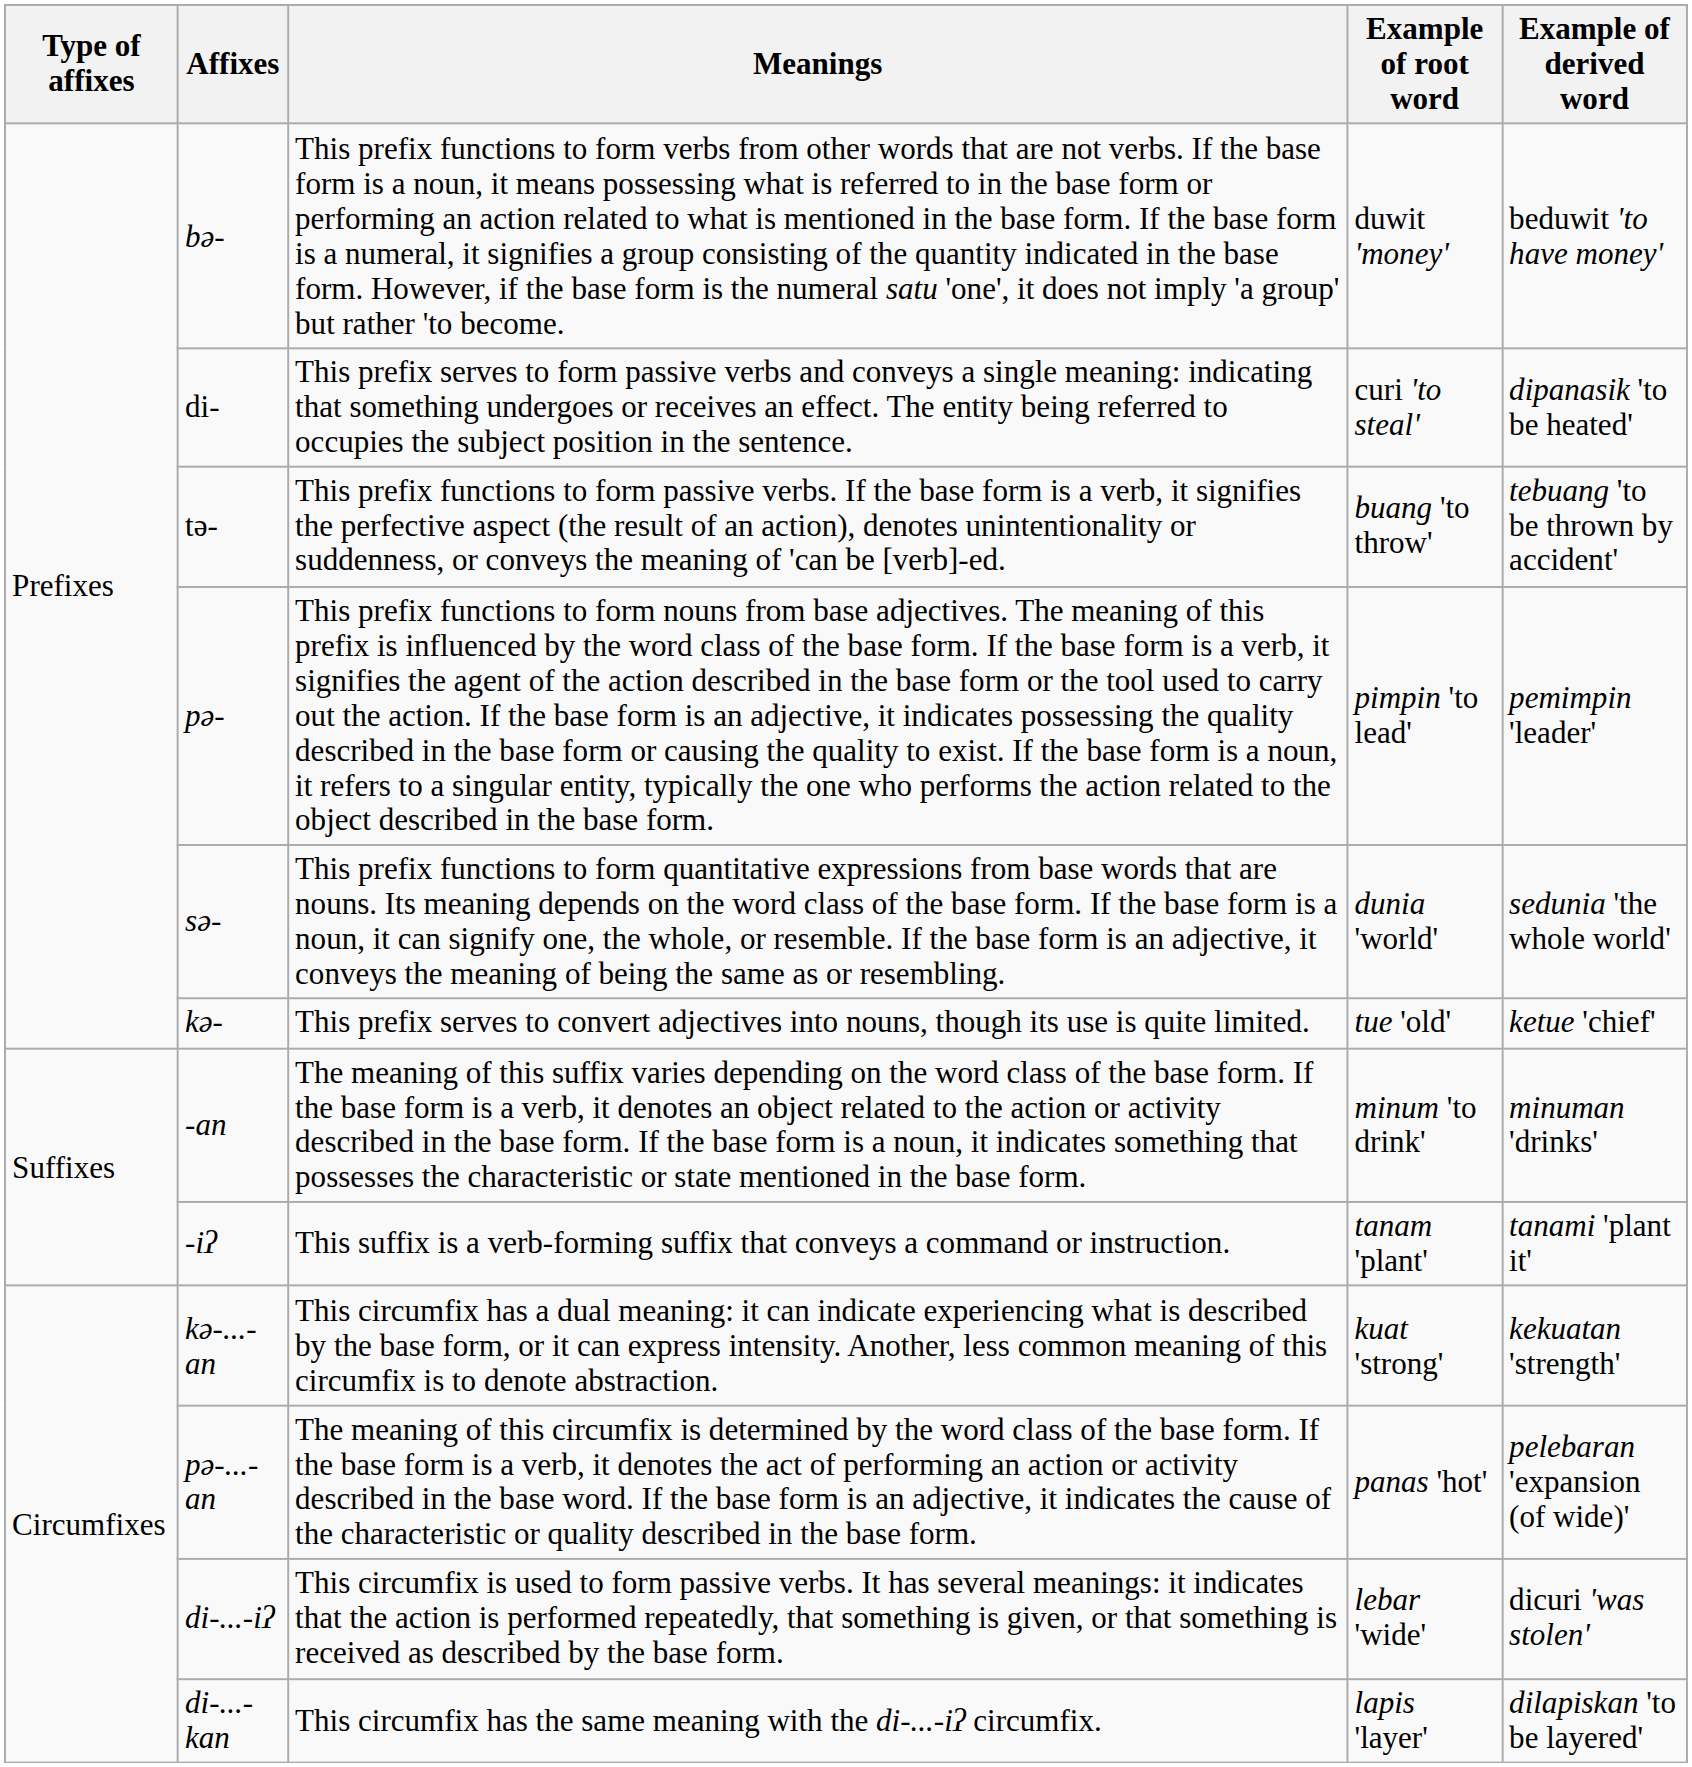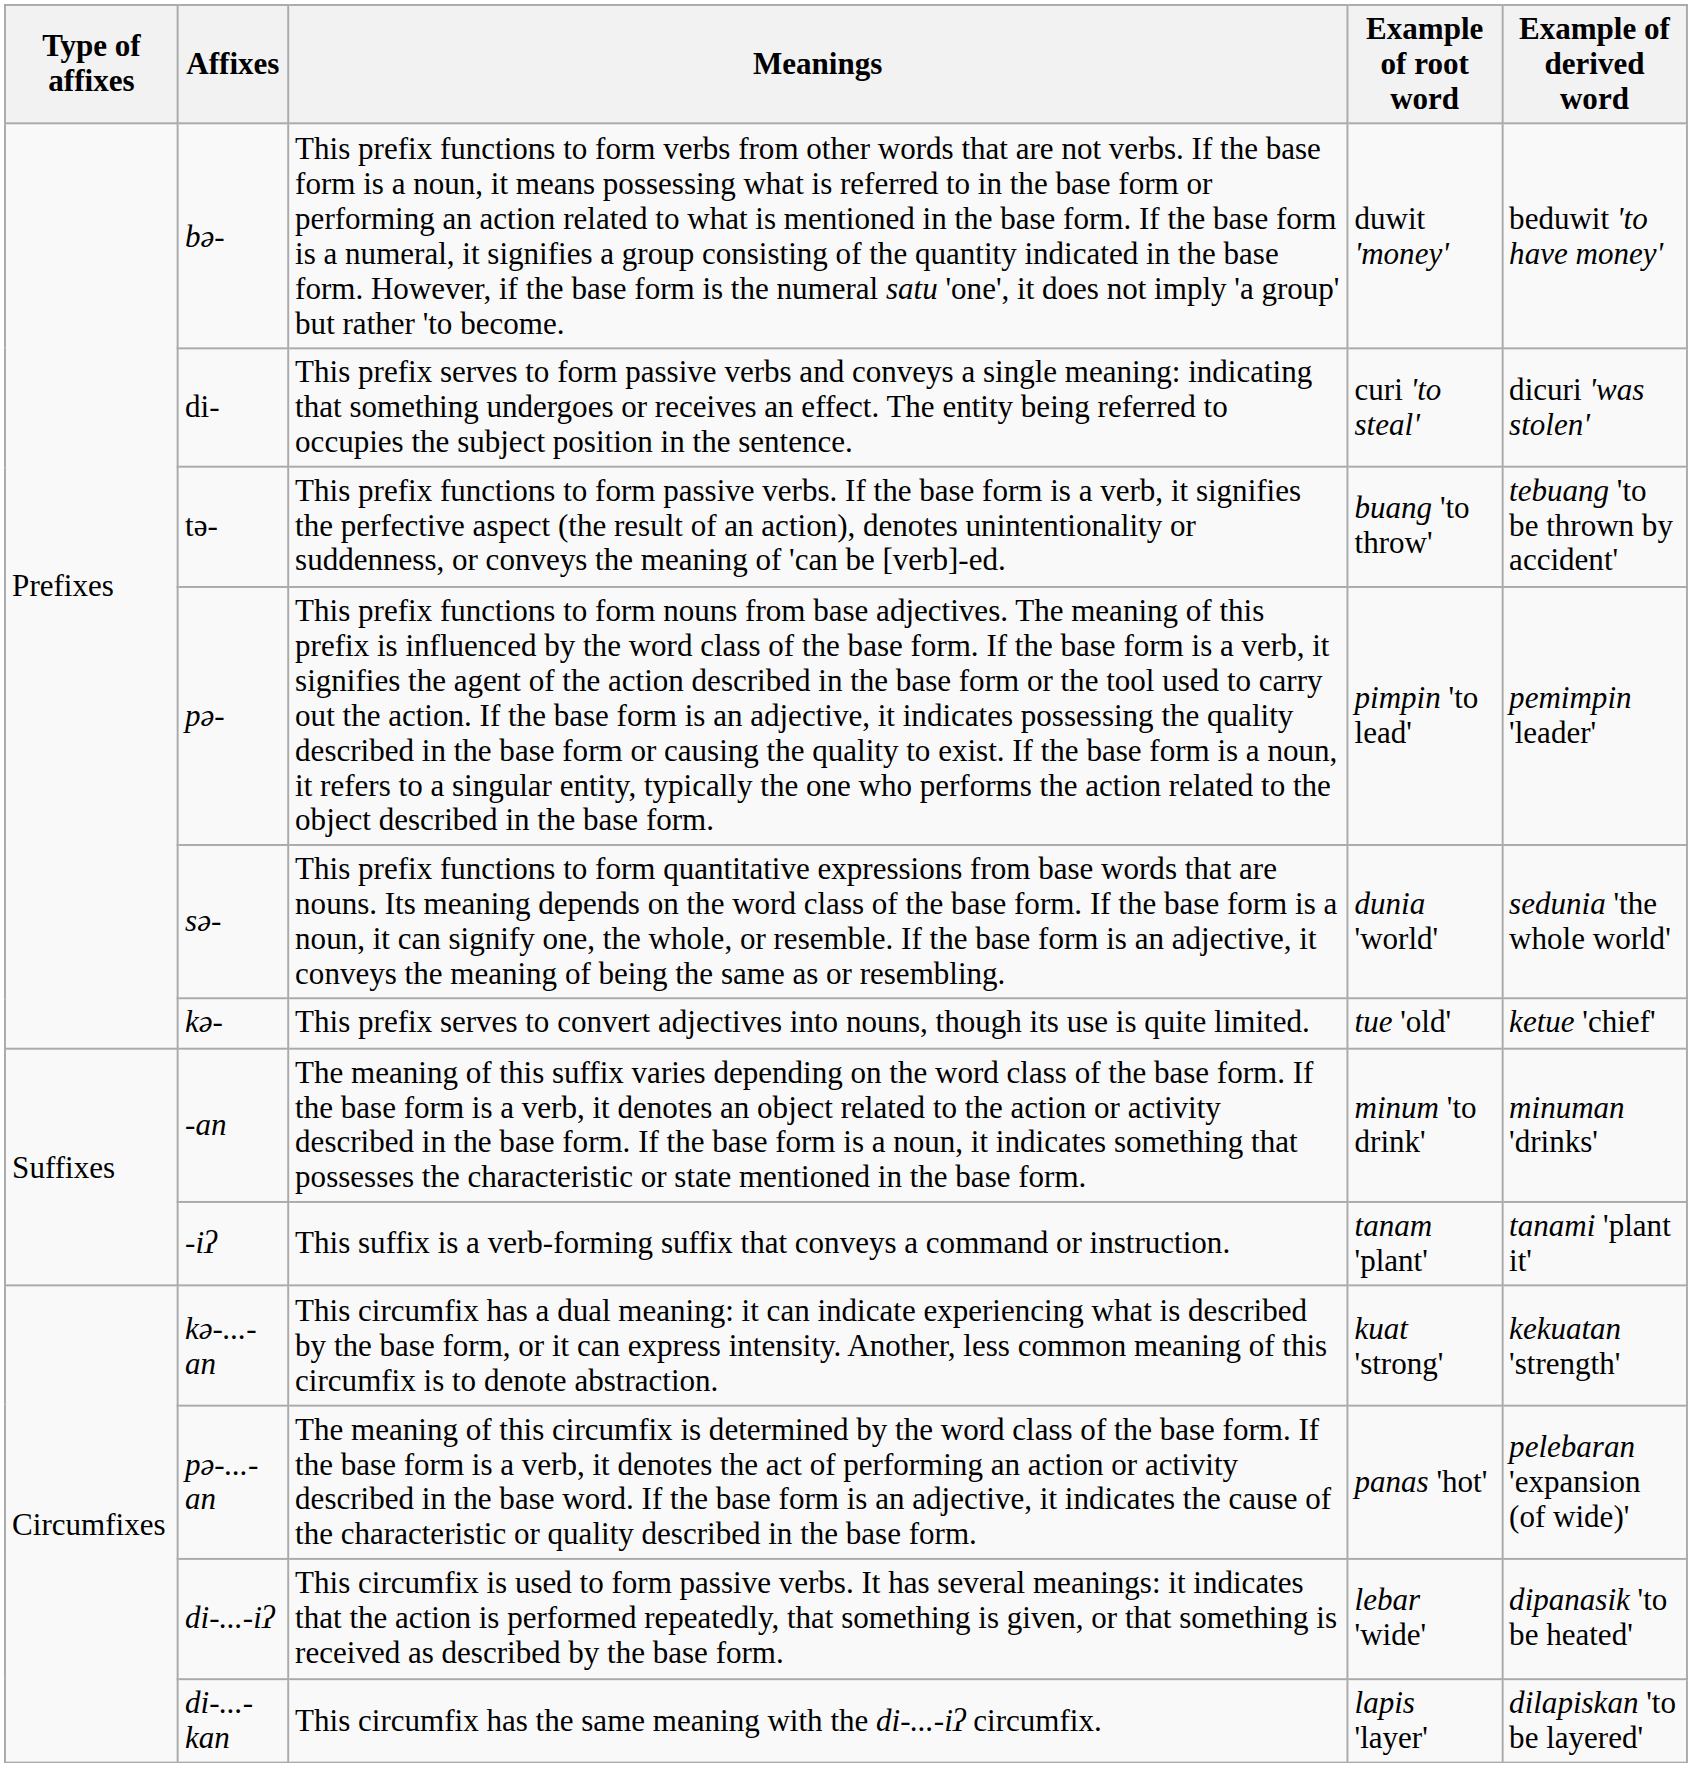 <table class="wikitable">
 <tr>
 <th>Type of affixes</th>
 <th>Affixes</th>
 <th>Meanings</th>
 <th>Example of root word</th>
 <th>Example of derived word</th>
 </tr>
 <tr>
 <td rowspan="6">Prefixes<em></em></td>
 <td><em>bə-</em></td>
 <td>This prefix functions to form verbs from other words that are not verbs. If the base form is a noun, it means possessing what is referred to in the base form or performing an action related to what is mentioned in the base form. If the base form is a numeral, it signifies a group consisting of the quantity indicated in the base form. However, if the base form is the numeral <em>satu</em> 'one', it does not imply 'a group' but rather 'to become.<strong><em></td>
 <td></em>duwit<em> 'money'</td>
 <td></em>beduwit<em> 'to have money'</td>
 </tr>
 <tr>
 <td></em>di-<em></td>
 <td>This prefix serves to form passive verbs and conveys a single meaning: indicating that something undergoes or receives an effect. The entity being referred to occupies the subject position in the sentence.</em><em></td>
 <td></em>curi<em> 'to steal'</td>
-<td><em>dipanasik</em> 'to be heated'</td>
+<td></em>dicuri<em> 'was stolen'</td>
 </tr>
 <tr>
 <td></em>tə-<em></td>
 <td>This prefix functions to form passive verbs. If the base form is a verb, it signifies the perfective aspect (the result of an action), denotes unintentionality or suddenness, or conveys the meaning of 'can be [verb]-ed.</strong></em></td>
 <td><em>buang</em> 'to throw'</td>
 <td><em>tebuang</em> 'to be thrown by accident'</td>
 </tr>
 <tr>
 <td><em>pə-</em></td>
 <td>This prefix functions to form nouns from base adjectives. The meaning of this prefix is influenced by the word class of the base form. If the base form is a verb, it signifies the agent of the action described in the base form or the tool used to carry out the action. If the base form is an adjective, it indicates possessing the quality described in the base form or causing the quality to exist. If the base form is a noun, it refers to a singular entity, typically the one who performs the action related to the object described in the base form.<em></em></td>
 <td><em>pimpin</em> 'to lead'</td>
 <td><em>pemimpin</em> 'leader'</td>
 </tr>
 <tr>
 <td><em>sə-</em></td>
 <td>This prefix functions to form quantitative expressions from base words that are nouns. Its meaning depends on the word class of the base form. If the base form is a noun, it can signify one, the whole, or resemble. If the base form is an adjective, it conveys the meaning of being the same as or resembling.<em></em></td>
 <td><em>dunia</em> 'world'</td>
 <td><em>sedunia</em> 'the whole world'</td>
 </tr>
 <tr>
 <td><em>kə-</em></td>
 <td>This prefix serves to convert adjectives into nouns, though its use is quite limited.<em></em></td>
 <td><em>tue</em> 'old'</td>
 <td><em>ketue</em> 'chief'</td>
 </tr>
 <tr>
 <td rowspan="2">Suffixes<em></em></td>
 <td><em>-an</em></td>
 <td>The meaning of this suffix varies depending on the word class of the base form. If the base form is a verb, it denotes an object related to the action or activity described in the base form. If the base form is a noun, it indicates something that possesses the characteristic or state mentioned in the base form.<em></em></td>
 <td><em>minum</em> 'to drink'</td>
 <td><em>minuman</em> 'drinks'</td>
 </tr>
 <tr>
 <td><em>-iʔ</em></td>
 <td>This suffix is a verb-forming suffix that conveys a command or instruction.<em></em></td>
 <td><em>tanam</em> 'plant'</td>
 <td><em>tanami</em> 'plant it'</td>
 </tr>
 <tr>
 <td rowspan="4">Circumfixes<em></em></td>
 <td><em>kə-...-an</em></td>
 <td>This circumfix has a dual meaning: it can indicate experiencing what is described by the base form, or it can express intensity. Another, less common meaning of this circumfix is to denote abstraction.<em></em></td>
 <td><em>kuat</em> 'strong'</td>
 <td><em>kekuatan</em> 'strength'</td>
 </tr>
 <tr>
 <td><em>pə-...-an</em></td>
 <td>The meaning of this circumfix is determined by the word class of the base form. If the base form is a verb, it denotes the act of performing an action or activity described in the base word. If the base form is an adjective, it indicates the cause of the characteristic or quality described in the base form.<em></em></td>
 <td><em>panas</em> 'hot'</td>
 <td><em>pelebaran</em> 'expansion (of wide)'</td>
 </tr>
 <tr>
 <td><em>di-...-iʔ</em></td>
 <td>This circumfix is used to form passive verbs. It has several meanings: it indicates that the action is performed repeatedly, that something is given, or that something is received as described by the base form.<em></em></td>
 <td><em>lebar</em> 'wide'</td>
-<td></em>dicuri<em> 'was stolen'</td>
+<td><em>dipanasik</em> 'to be heated'</td>
 </tr>
 <tr>
 <td><em>di-...-kan</em></td>
 <td>This circumfix has the same meaning with the <em>di-...-iʔ</em> circumfix.<em></em></td>
 <td><em>lapis</em> 'layer'</td>
 <td><em>dilapiskan</em> 'to be layered'</td>
 </tr>
 </table>
